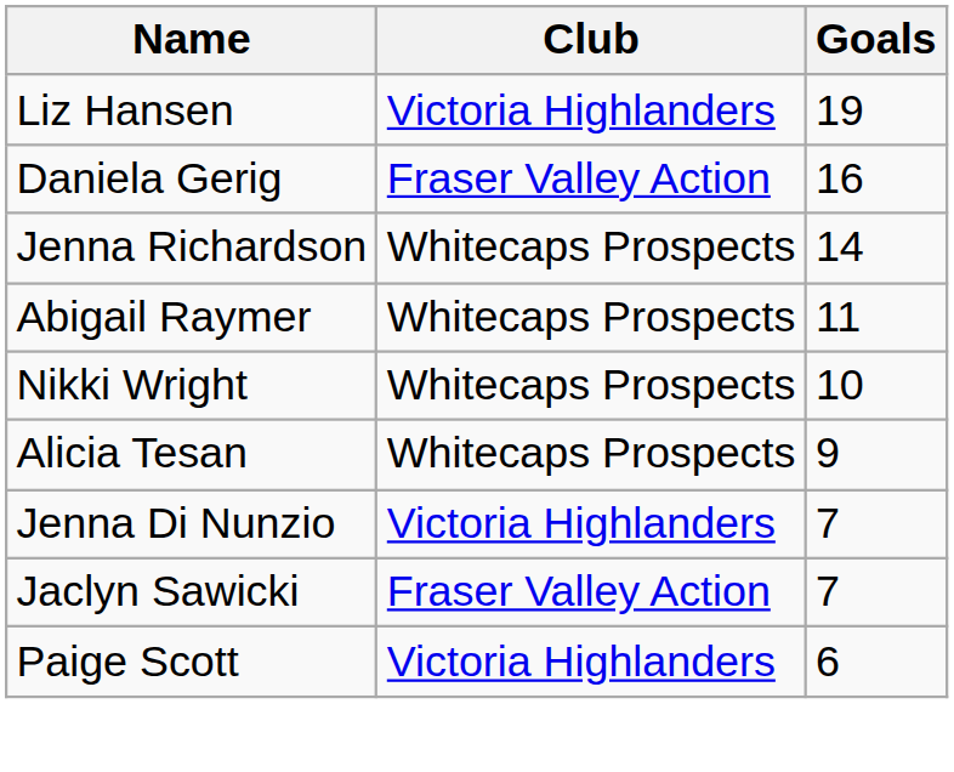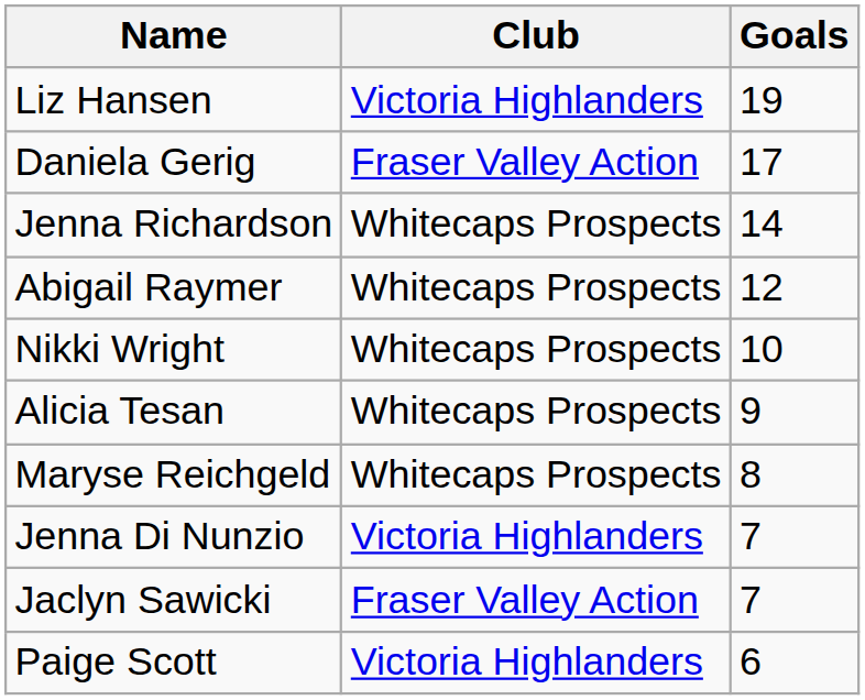 <table class="wikitable">
 <tr>
 <th>Name</th>
 <th>Club</th>
 <th>Goals</th>
 </tr>
 <tr>
 <td>Liz Hansen</td>
 <td><a href='#'>Victoria Highlanders</a></td>
 <td>19</td>
 </tr>
 <tr>
 <td>Daniela Gerig</td>
 <td><a href='#'>Fraser Valley Action</a></td>
-<td>16</td>
+<td>17</td>
 </tr>
 <tr>
 <td>Jenna Richardson</td>
 <td>Whitecaps Prospects</td>
 <td>14</td>
 </tr>
 <tr>
 <td>Abigail Raymer</td>
 <td>Whitecaps Prospects</td>
-<td>11</td>
+<td>12</td>
 </tr>
 <tr>
 <td>Nikki Wright</td>
 <td>Whitecaps Prospects</td>
 <td>10</td>
 </tr>
 <tr>
 <td>Alicia Tesan</td>
 <td>Whitecaps Prospects</td>
 <td>9</td>
+</tr>
+<tr>
+<td>Maryse Reichgeld</td>
+<td>Whitecaps Prospects</td>
+<td>8</td>
 </tr>
 <tr>
 <td>Jenna Di Nunzio</td>
 <td><a href='#'>Victoria Highlanders</a></td>
 <td>7</td>
 </tr>
 <tr>
 <td>Jaclyn Sawicki</td>
 <td><a href='#'>Fraser Valley Action</a></td>
 <td>7</td>
 </tr>
 <tr>
 <td>Paige Scott</td>
 <td><a href='#'>Victoria Highlanders</a></td>
 <td>6</td>
 </tr>
 </table>
